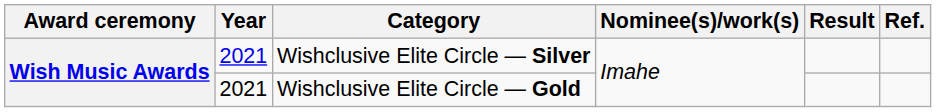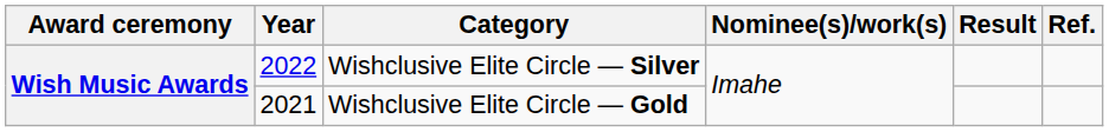 <table class="wikitable sortable">
 <tr>
 <th>Award ceremony</th>
 <th>Year</th>
 <th>Category</th>
 <th>Nominee(s)/work(s)</th>
 <th>Result</th>
 <th><abbr>Ref.</abbr></th>
 </tr>
 <tr>
 <th rowspan="2"><a href='#'>Wish Music Awards</a></th>
-<td><a href='#'>2021</a></td>
+<td><a href='#'>2022</a></td>
 <td>Wishclusive Elite Circle — <strong>Silver</strong></td>
 <td rowspan="2"><em>Imahe</em></td>
 <td></td>
 <td></td>
 </tr>
 <tr>
 <td>2021</td>
 <td>Wishclusive Elite Circle — <strong>Gold</strong></td>
 <td></td>
 <td></td>
 </tr>
 </table>
